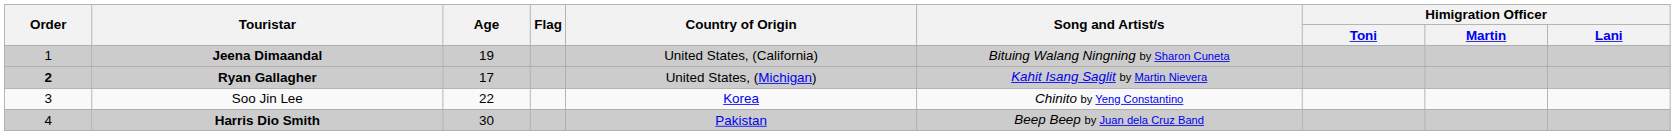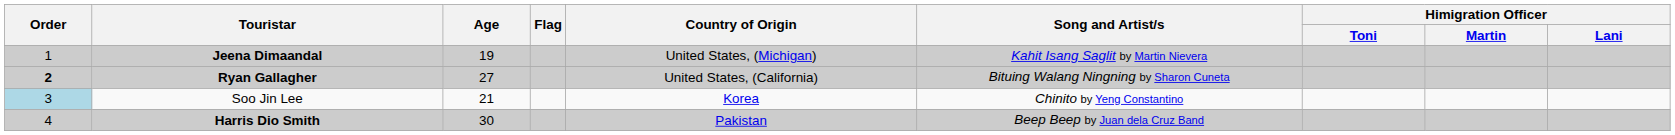 <table class="wikitable" style="text-align:center; line-height:17px; width:100%;">
 <tr>
 <th scope="col" rowspan="2" width="05%">Order</th>
 <th scope="col" rowspan="2" width="20%">Touristar</th>
 <th scope="col" rowspan="2" width="05%">Age</th>
 <th scope="col" rowspan="2" width="02%">Flag</th>
 <th scope="col" rowspan="2" width="20%">Country of Origin</th>
 <th scope="col" rowspan="2" width="22%">Song and Artist/s</th>
 <th scope="col" colspan="3" width="28%">Himigration Officer</th>
 </tr>
 <tr>
 <th width="07%"><a href='#'>Toni</a></th>
 <th width="07%"><a href='#'>Martin</a></th>
 <th width="07%"><a href='#'>Lani</a></th>
 </tr>
 <tr style="background:#CCCCCC;">
 <td>1</td>
 <td><strong>Jeena Dimaandal</strong></td>
 <td>19</td>
 <td></td>
-<td>United States, (California)</td>
-<td><em>Bituing Walang Ningning</em> <small>by <a href='#'>Sharon Cuneta</a></small></td>
+<td>United States, (<a href='#'>Michigan</a>)</td>
+<td><em><a href='#'>Kahit Isang Saglit</a></em> <small> by <a href='#'>Martin Nievera</a></small></td>
 <td></td>
 <td></td>
 <td></td>
 </tr>
 <tr style="background:#CCCCCC;">
 <td><strong>2</strong></td>
 <td><strong>Ryan Gallagher</strong></td>
-<td>17</td>
+<td>27</td>
 <td></td>
-<td>United States, (<a href='#'>Michigan</a>)</td>
-<td><em><a href='#'>Kahit Isang Saglit</a></em> <small> by <a href='#'>Martin Nievera</a></small></td>
+<td>United States, (California)</td>
+<td><em>Bituing Walang Ningning</em> <small>by <a href='#'>Sharon Cuneta</a></small></td>
 <td></td>
 <td></td>
 <td></td>
 </tr>
 <tr>
-<td>3</td>
+<td style="background: lightblue;">3</td>
 <td>Soo Jin Lee</td>
-<td>22</td>
+<td>21</td>
 <td></td>
 <td><a href='#'>Korea</a></td>
 <td><em>Chinito</em> <small> by <a href='#'>Yeng Constantino</a></small></td>
 <td></td>
 <td></td>
 <td></td>
 </tr>
 <tr style="background:#CCCCCC;">
 <td>4</td>
 <td><strong>Harris Dio Smith</strong></td>
 <td>30</td>
 <td></td>
 <td><a href='#'>Pakistan</a></td>
 <td><em>Beep Beep</em> <small> by <a href='#'>Juan dela Cruz Band</a></small></td>
 <td></td>
 <td></td>
 <td></td>
 </tr>
 </table>
